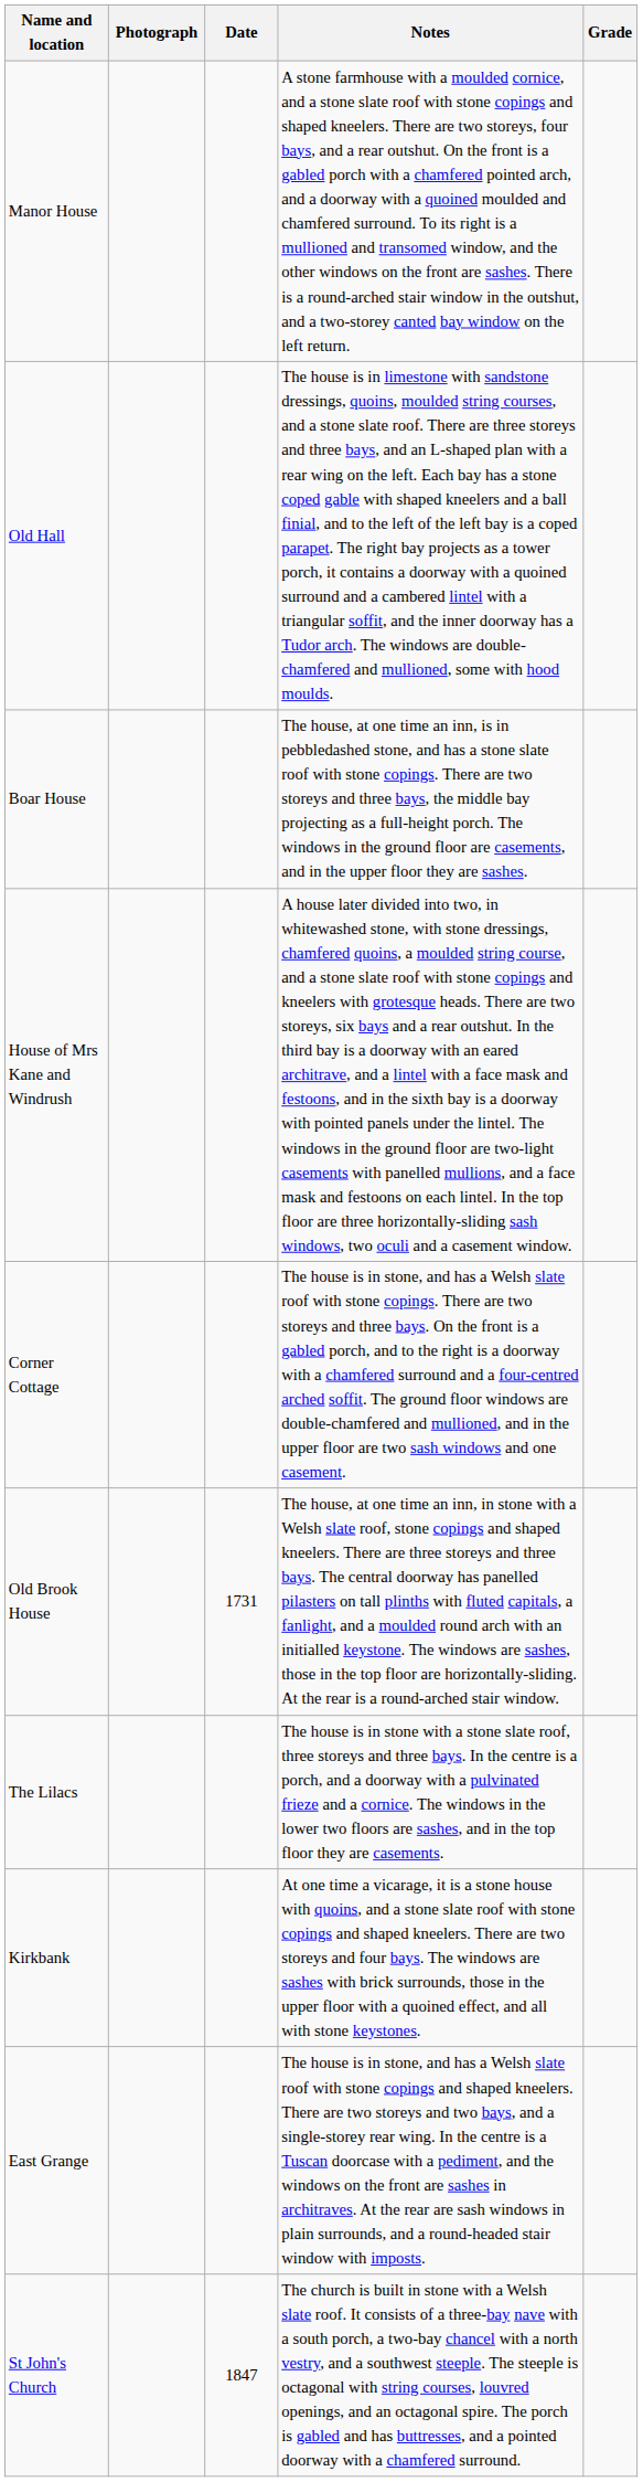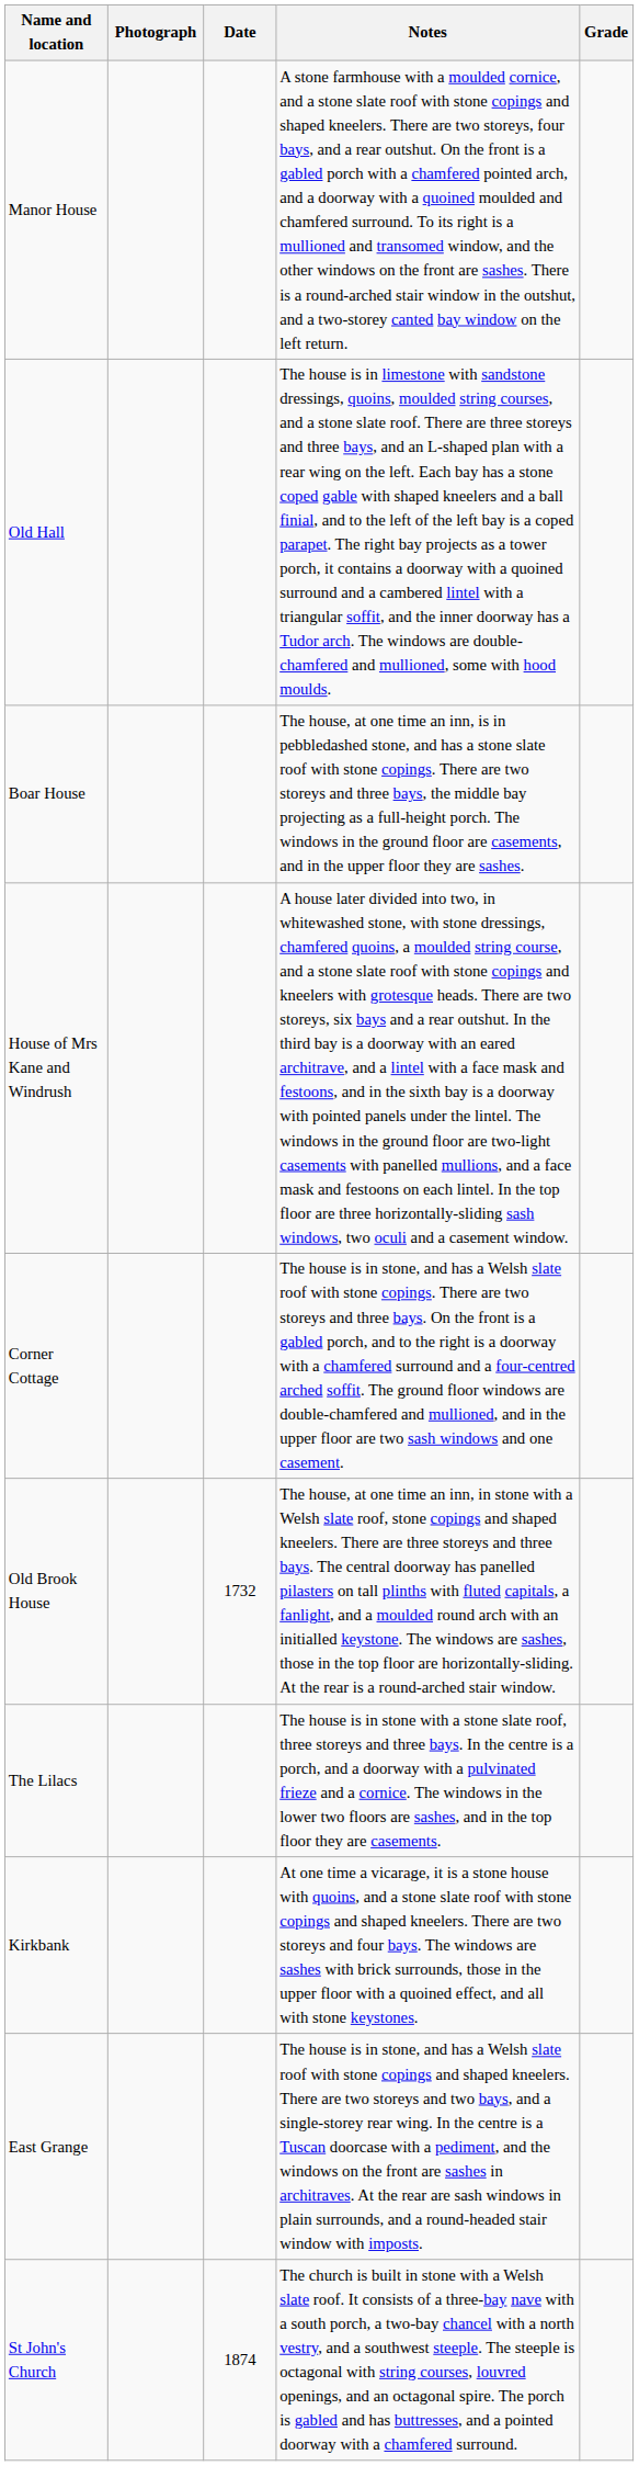 <table class="wikitable sortable plainrowheaders" style="width:100%; border:0px; text-align:left; line-height:150%">
 <tr>
 <th scope="col"  style="width:150px">Name and location</th>
 <th scope="col"  style="width:100px" class="unsortable">Photograph</th>
 <th scope="col"  style="width:120px">Date</th>
 <th scope="col"  style="width:650px" class="unsortable">Notes</th>
 <th scope="col"  style="width:50px">Grade</th>
 </tr>
 <tr>
 <td>Manor House<br><small></small></td>
 <td></td>
 <td align="center"></td>
 <td>A stone farmhouse with a <a href='#'>moulded</a> <a href='#'>cornice</a>, and a stone slate roof with stone <a href='#'>copings</a> and shaped kneelers.  There are two storeys, four <a href='#'>bays</a>, and a rear outshut.  On the front is a <a href='#'>gabled</a> porch with a <a href='#'>chamfered</a> pointed arch, and a doorway with a <a href='#'>quoined</a> moulded and chamfered surround.  To its right is a <a href='#'>mullioned</a> and <a href='#'>transomed</a> window, and the other windows on the front are <a href='#'>sashes</a>.  There is a round-arched stair window in the outshut, and a two-storey <a href='#'>canted</a> <a href='#'>bay window</a> on the left return.</td>
 <td align="center" ></td>
 </tr>
 <tr>
 <td><a href='#'>Old Hall</a><br><small></small></td>
 <td></td>
 <td align="center"></td>
 <td>The house is in <a href='#'>limestone</a> with <a href='#'>sandstone</a> dressings, <a href='#'>quoins</a>, <a href='#'>moulded</a> <a href='#'>string courses</a>, and a stone slate roof.  There are three storeys and three <a href='#'>bays</a>, and an L-shaped plan with a rear wing on the left.  Each bay has a stone <a href='#'>coped</a> <a href='#'>gable</a> with shaped kneelers and a ball <a href='#'>finial</a>, and to the left of the left bay is a coped <a href='#'>parapet</a>.  The right bay projects as a tower porch, it contains a doorway with a quoined surround and a cambered <a href='#'>lintel</a> with a triangular <a href='#'>soffit</a>, and the inner doorway has a <a href='#'>Tudor arch</a>.  The windows are double-<a href='#'>chamfered</a> and <a href='#'>mullioned</a>, some with <a href='#'>hood moulds</a>.</td>
 <td align="center" ></td>
 </tr>
 <tr>
 <td>Boar House<br><small></small></td>
 <td></td>
 <td align="center"></td>
 <td>The house, at one time an inn, is in pebbledashed stone, and has a stone slate roof with stone <a href='#'>copings</a>.  There are two storeys and three <a href='#'>bays</a>, the middle bay projecting as a full-height porch.  The windows in the ground floor are <a href='#'>casements</a>, and in the upper floor they are <a href='#'>sashes</a>.</td>
 <td align="center" ></td>
 </tr>
 <tr>
 <td>House of Mrs Kane and Windrush<br><small></small></td>
 <td></td>
 <td align="center"></td>
 <td>A house later divided into two, in whitewashed stone, with stone dressings, <a href='#'>chamfered</a> <a href='#'>quoins</a>, a <a href='#'>moulded</a> <a href='#'>string course</a>, and a stone slate roof with stone <a href='#'>copings</a> and kneelers with <a href='#'>grotesque</a> heads.  There are two storeys, six <a href='#'>bays</a> and a rear outshut.  In the third bay is a doorway with an eared <a href='#'>architrave</a>, and a <a href='#'>lintel</a> with a face mask and <a href='#'>festoons</a>, and in the sixth bay is a doorway with pointed panels under the lintel.  The windows in the ground floor are two-light <a href='#'>casements</a> with panelled <a href='#'>mullions</a>, and  a face mask and festoons on each lintel.  In the top floor are three horizontally-sliding <a href='#'>sash windows</a>, two <a href='#'>oculi</a> and a casement window.</td>
 <td align="center" ></td>
 </tr>
 <tr>
 <td>Corner Cottage<br><small></small></td>
 <td></td>
 <td align="center"></td>
 <td>The house is in stone, and has a Welsh <a href='#'>slate</a> roof with stone <a href='#'>copings</a>.  There are two storeys and three <a href='#'>bays</a>.  On the front is a <a href='#'>gabled</a> porch, and to the right is a doorway with a <a href='#'>chamfered</a> surround and a <a href='#'>four-centred arched</a> <a href='#'>soffit</a>.  The ground floor windows are double-chamfered and <a href='#'>mullioned</a>, and in the upper floor are two <a href='#'>sash windows</a> and one <a href='#'>casement</a>.</td>
 <td align="center" ></td>
 </tr>
 <tr>
 <td>Old Brook House<br><small></small></td>
 <td></td>
-<td align="center">1731</td>
+<td align="center">1732</td>
 <td>The house, at one time an inn, in stone with a Welsh <a href='#'>slate</a> roof, stone <a href='#'>copings</a> and shaped kneelers.  There are three storeys and three <a href='#'>bays</a>.  The central doorway has panelled <a href='#'>pilasters</a> on tall <a href='#'>plinths</a> with <a href='#'>fluted</a> <a href='#'>capitals</a>, a <a href='#'>fanlight</a>, and a <a href='#'>moulded</a> round arch with an initialled <a href='#'>keystone</a>.  The windows are <a href='#'>sashes</a>, those in the top floor are horizontally-sliding.  At the rear is a round-arched stair window.</td>
 <td align="center" ></td>
 </tr>
 <tr>
 <td>The Lilacs<br><small></small></td>
 <td></td>
 <td align="center"></td>
 <td>The house is in stone with a stone slate roof, three storeys and three <a href='#'>bays</a>.  In the centre is a porch, and a doorway with a <a href='#'>pulvinated frieze</a> and a <a href='#'>cornice</a>.  The windows in the lower two floors are <a href='#'>sashes</a>, and in the top floor they are <a href='#'>casements</a>.</td>
 <td align="center" ></td>
 </tr>
 <tr>
 <td>Kirkbank<br><small></small></td>
 <td></td>
 <td align="center"></td>
 <td>At one time a vicarage, it is a stone house with <a href='#'>quoins</a>, and a stone slate roof with stone <a href='#'>copings</a> and shaped kneelers.  There are two storeys and four <a href='#'>bays</a>.  The windows are <a href='#'>sashes</a> with brick surrounds, those in the upper floor with a quoined effect, and all with stone <a href='#'>keystones</a>.</td>
 <td align="center" ></td>
 </tr>
 <tr>
 <td>East Grange<br><small></small></td>
 <td></td>
 <td align="center"></td>
 <td>The house is in stone, and has a Welsh <a href='#'>slate</a> roof with stone <a href='#'>copings</a> and shaped kneelers.  There are two storeys and two <a href='#'>bays</a>, and a single-storey rear wing.  In the centre is a <a href='#'>Tuscan</a> doorcase with a <a href='#'>pediment</a>, and the windows on the front are <a href='#'>sashes</a> in <a href='#'>architraves</a>.  At the rear are sash windows in plain surrounds, and a round-headed stair window with <a href='#'>imposts</a>.</td>
 <td align="center" ></td>
 </tr>
 <tr>
 <td><a href='#'>St John's Church</a><br><small></small></td>
 <td></td>
-<td align="center">1847</td>
+<td align="center">1874</td>
 <td>The church is built in stone with a Welsh <a href='#'>slate</a> roof.  It consists of a three-<a href='#'>bay</a> <a href='#'>nave</a> with a south porch, a two-bay <a href='#'>chancel</a> with a north <a href='#'>vestry</a>, and a southwest <a href='#'>steeple</a>.  The steeple is octagonal with <a href='#'>string courses</a>, <a href='#'>louvred</a> openings, and an octagonal spire.  The porch is <a href='#'>gabled</a> and has <a href='#'>buttresses</a>, and a pointed doorway with a <a href='#'>chamfered</a> surround.</td>
 <td align="center" ></td>
 </tr>
 <tr>
 </tr>
 </table>
